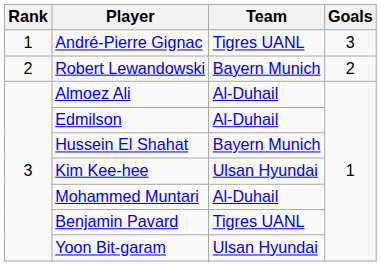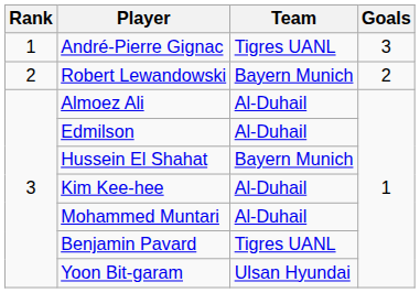 <table class="wikitable" style="text-align:center">
 <tr>
 <th>Rank</th>
 <th>Player</th>
 <th>Team</th>
 <th>Goals</th>
 </tr>
 <tr>
 <td>1</td>
 <td style="text-align:left"> <a href='#'>André-Pierre Gignac</a></td>
 <td style="text-align:left"> <a href='#'>Tigres UANL</a></td>
 <td>3</td>
 </tr>
 <tr>
 <td>2</td>
 <td style="text-align:left"> <a href='#'>Robert Lewandowski</a></td>
 <td style="text-align:left"> <a href='#'>Bayern Munich</a></td>
 <td>2</td>
 </tr>
 <tr>
 <td rowspan=7>3</td>
 <td style="text-align:left"> <a href='#'>Almoez Ali</a></td>
 <td style="text-align:left"> <a href='#'>Al-Duhail</a></td>
 <td rowspan=7>1</td>
 </tr>
 <tr>
 <td style="text-align:left"> <a href='#'>Edmilson</a></td>
 <td style="text-align:left"> <a href='#'>Al-Duhail</a></td>
 </tr>
 <tr>
 <td style="text-align:left"> <a href='#'>Hussein El Shahat</a></td>
 <td style="text-align:left"> <a href='#'>Bayern Munich</a></td>
 </tr>
 <tr>
 <td style="text-align:left"> <a href='#'>Kim Kee-hee</a></td>
-<td style="text-align:left"> <a href='#'>Ulsan Hyundai</a></td>
+<td style="text-align:left"> <a href='#'>Al-Duhail</a></td>
 </tr>
 <tr>
 <td style="text-align:left"> <a href='#'>Mohammed Muntari</a></td>
 <td style="text-align:left"> <a href='#'>Al-Duhail</a></td>
 </tr>
 <tr>
 <td style="text-align:left"> <a href='#'>Benjamin Pavard</a></td>
 <td style="text-align:left"> <a href='#'>Tigres UANL</a></td>
 </tr>
 <tr>
 <td style="text-align:left"> <a href='#'>Yoon Bit-garam</a></td>
 <td style="text-align:left"> <a href='#'>Ulsan Hyundai</a></td>
 </tr>
 </table>
